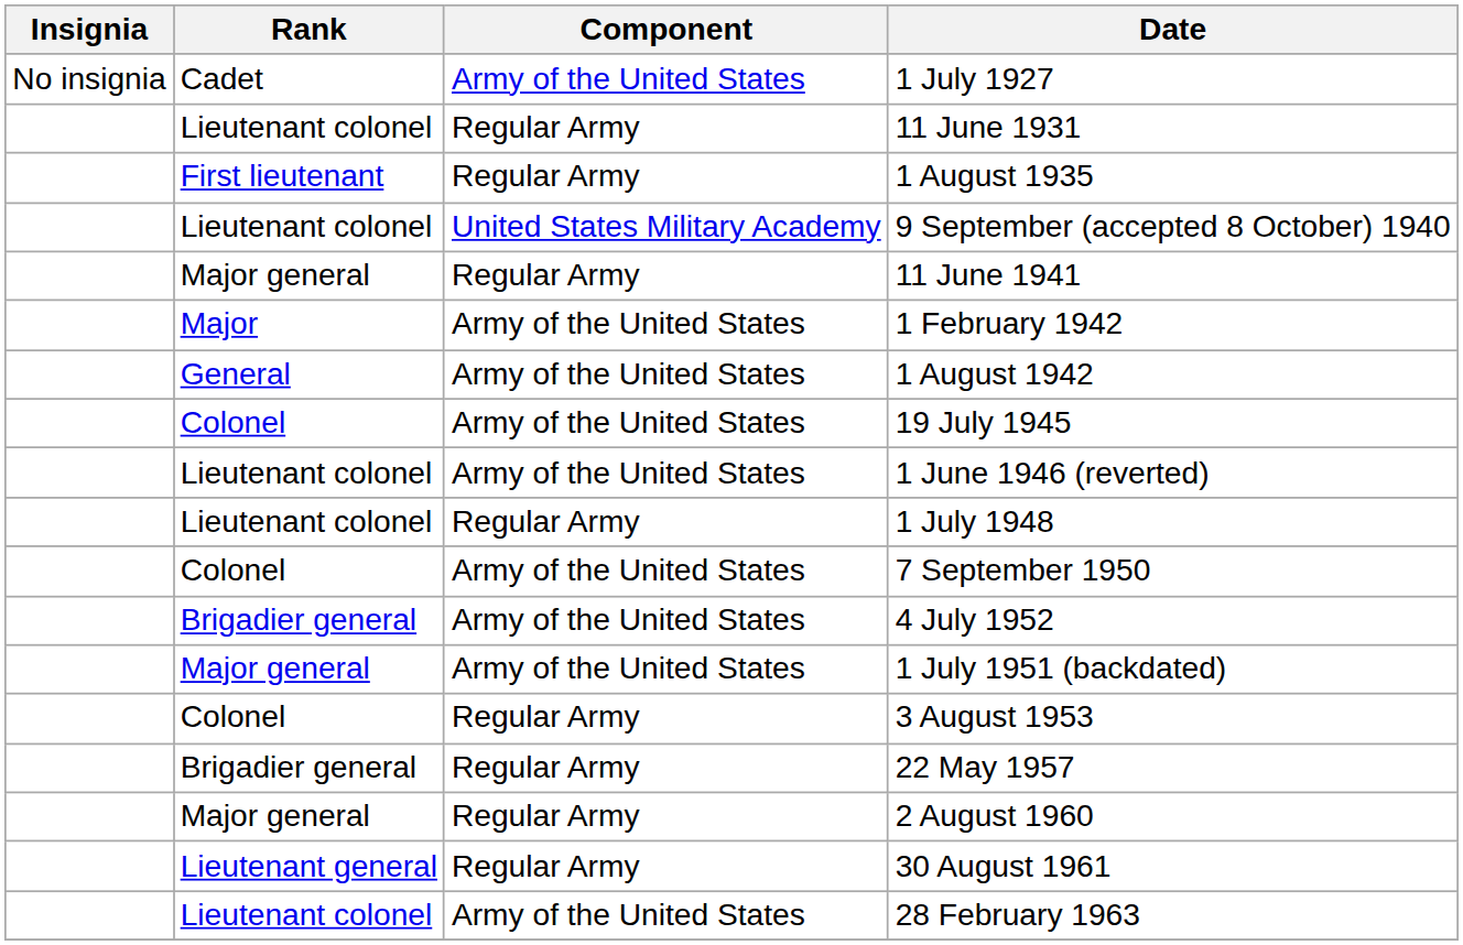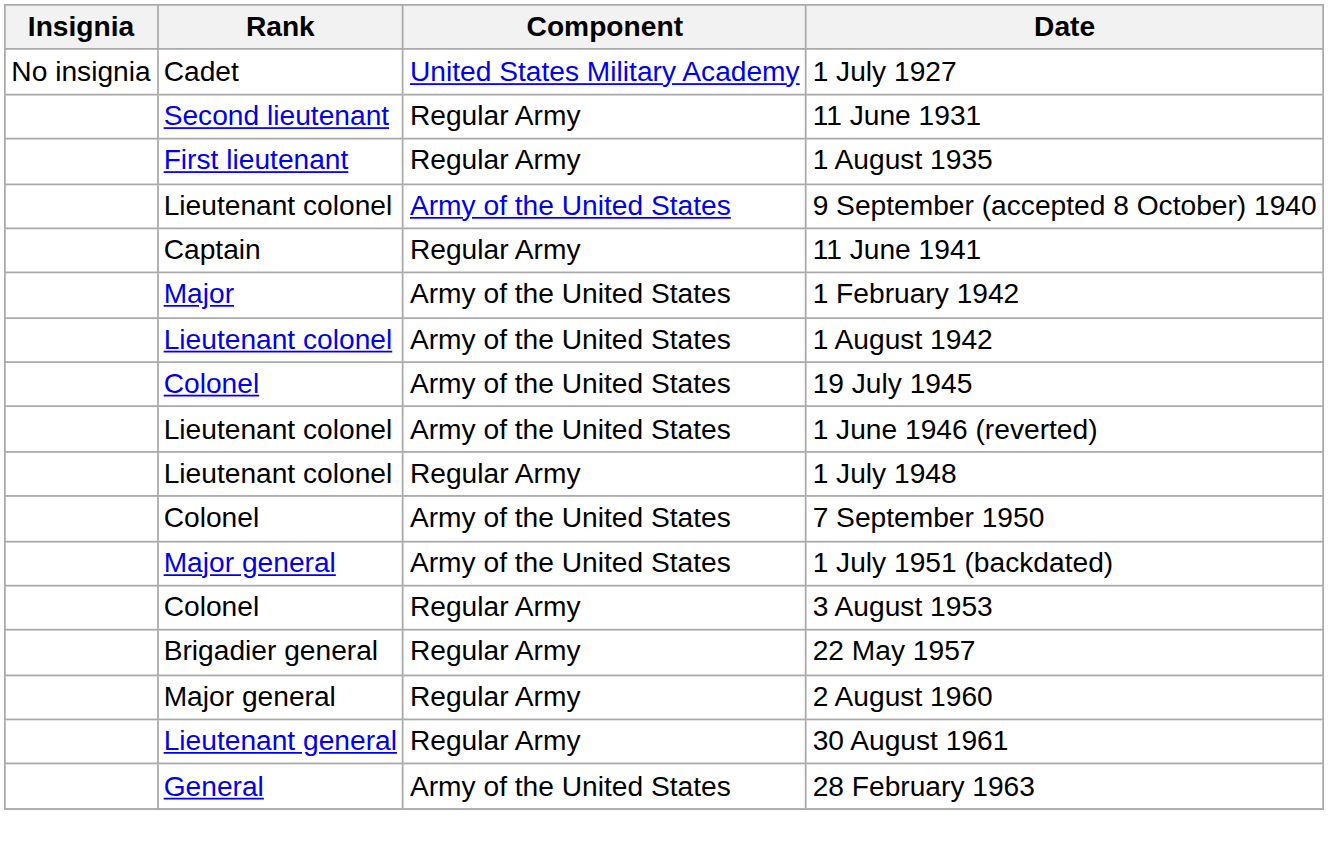 <table class="wikitable" style="background:white">
 <tr>
 <th>Insignia</th>
 <th>Rank</th>
 <th>Component</th>
 <th>Date</th>
 </tr>
 <tr>
 <td align="center">No insignia</td>
 <td>Cadet</td>
-<td><a href='#'>Army of the United States</a></td>
+<td><a href='#'>United States Military Academy</a></td>
 <td>1 July 1927</td>
 </tr>
 <tr>
 <td align="center"></td>
-<td>Lieutenant colonel</td>
+<td><a href='#'>Second lieutenant</a></td>
 <td>Regular Army</td>
 <td>11 June 1931</td>
 </tr>
 <tr>
 <td align="center"></td>
 <td><a href='#'>First lieutenant</a></td>
 <td>Regular Army</td>
 <td>1 August 1935</td>
 </tr>
 <tr>
 <td align="center"></td>
 <td>Lieutenant colonel</td>
-<td><a href='#'>United States Military Academy</a></td>
+<td><a href='#'>Army of the United States</a></td>
 <td>9 September (accepted 8 October) 1940</td>
 </tr>
 <tr>
 <td align="center"></td>
-<td>Major general</td>
+<td>Captain</td>
 <td>Regular Army</td>
 <td>11 June 1941</td>
 </tr>
 <tr>
 <td align="center"></td>
 <td><a href='#'>Major</a></td>
 <td>Army of the United States</td>
 <td>1 February 1942</td>
 </tr>
 <tr>
 <td align="center"></td>
-<td><a href='#'>General</a></td>
+<td><a href='#'>Lieutenant colonel</a></td>
 <td>Army of the United States</td>
 <td>1 August 1942</td>
 </tr>
 <tr>
 <td align="center"></td>
 <td><a href='#'>Colonel</a></td>
 <td>Army of the United States</td>
 <td>19 July 1945</td>
 </tr>
 <tr>
 <td align="center"></td>
 <td>Lieutenant colonel</td>
 <td>Army of the United States</td>
 <td>1 June 1946 (reverted)</td>
 </tr>
 <tr>
 <td align="center"></td>
 <td>Lieutenant colonel</td>
 <td>Regular Army</td>
 <td>1 July 1948</td>
 </tr>
 <tr>
 <td align="center"></td>
 <td>Colonel</td>
 <td>Army of the United States</td>
 <td>7 September 1950</td>
-</tr>
-<tr>
-<td align="center"></td>
-<td><a href='#'>Brigadier general</a></td>
-<td>Army of the United States</td>
-<td>4 July 1952</td>
 </tr>
 <tr>
 <td align="center"></td>
 <td><a href='#'>Major general</a></td>
 <td>Army of the United States</td>
 <td>1 July 1951 (backdated)</td>
 </tr>
 <tr>
 <td align="center"></td>
 <td>Colonel</td>
 <td>Regular Army</td>
 <td>3 August 1953</td>
 </tr>
 <tr>
 <td align="center"></td>
 <td>Brigadier general</td>
 <td>Regular Army</td>
 <td>22 May 1957</td>
 </tr>
 <tr>
 <td align="center"></td>
 <td>Major general</td>
 <td>Regular Army</td>
 <td>2 August 1960</td>
 </tr>
 <tr>
 <td align="center"></td>
 <td><a href='#'>Lieutenant general</a></td>
 <td>Regular Army</td>
 <td>30 August 1961</td>
 </tr>
 <tr>
 <td align="center"></td>
-<td><a href='#'>Lieutenant colonel</a></td>
+<td><a href='#'>General</a></td>
 <td>Army of the United States</td>
 <td>28 February 1963</td>
 </tr>
 <tr>
 </tr>
 </table>
